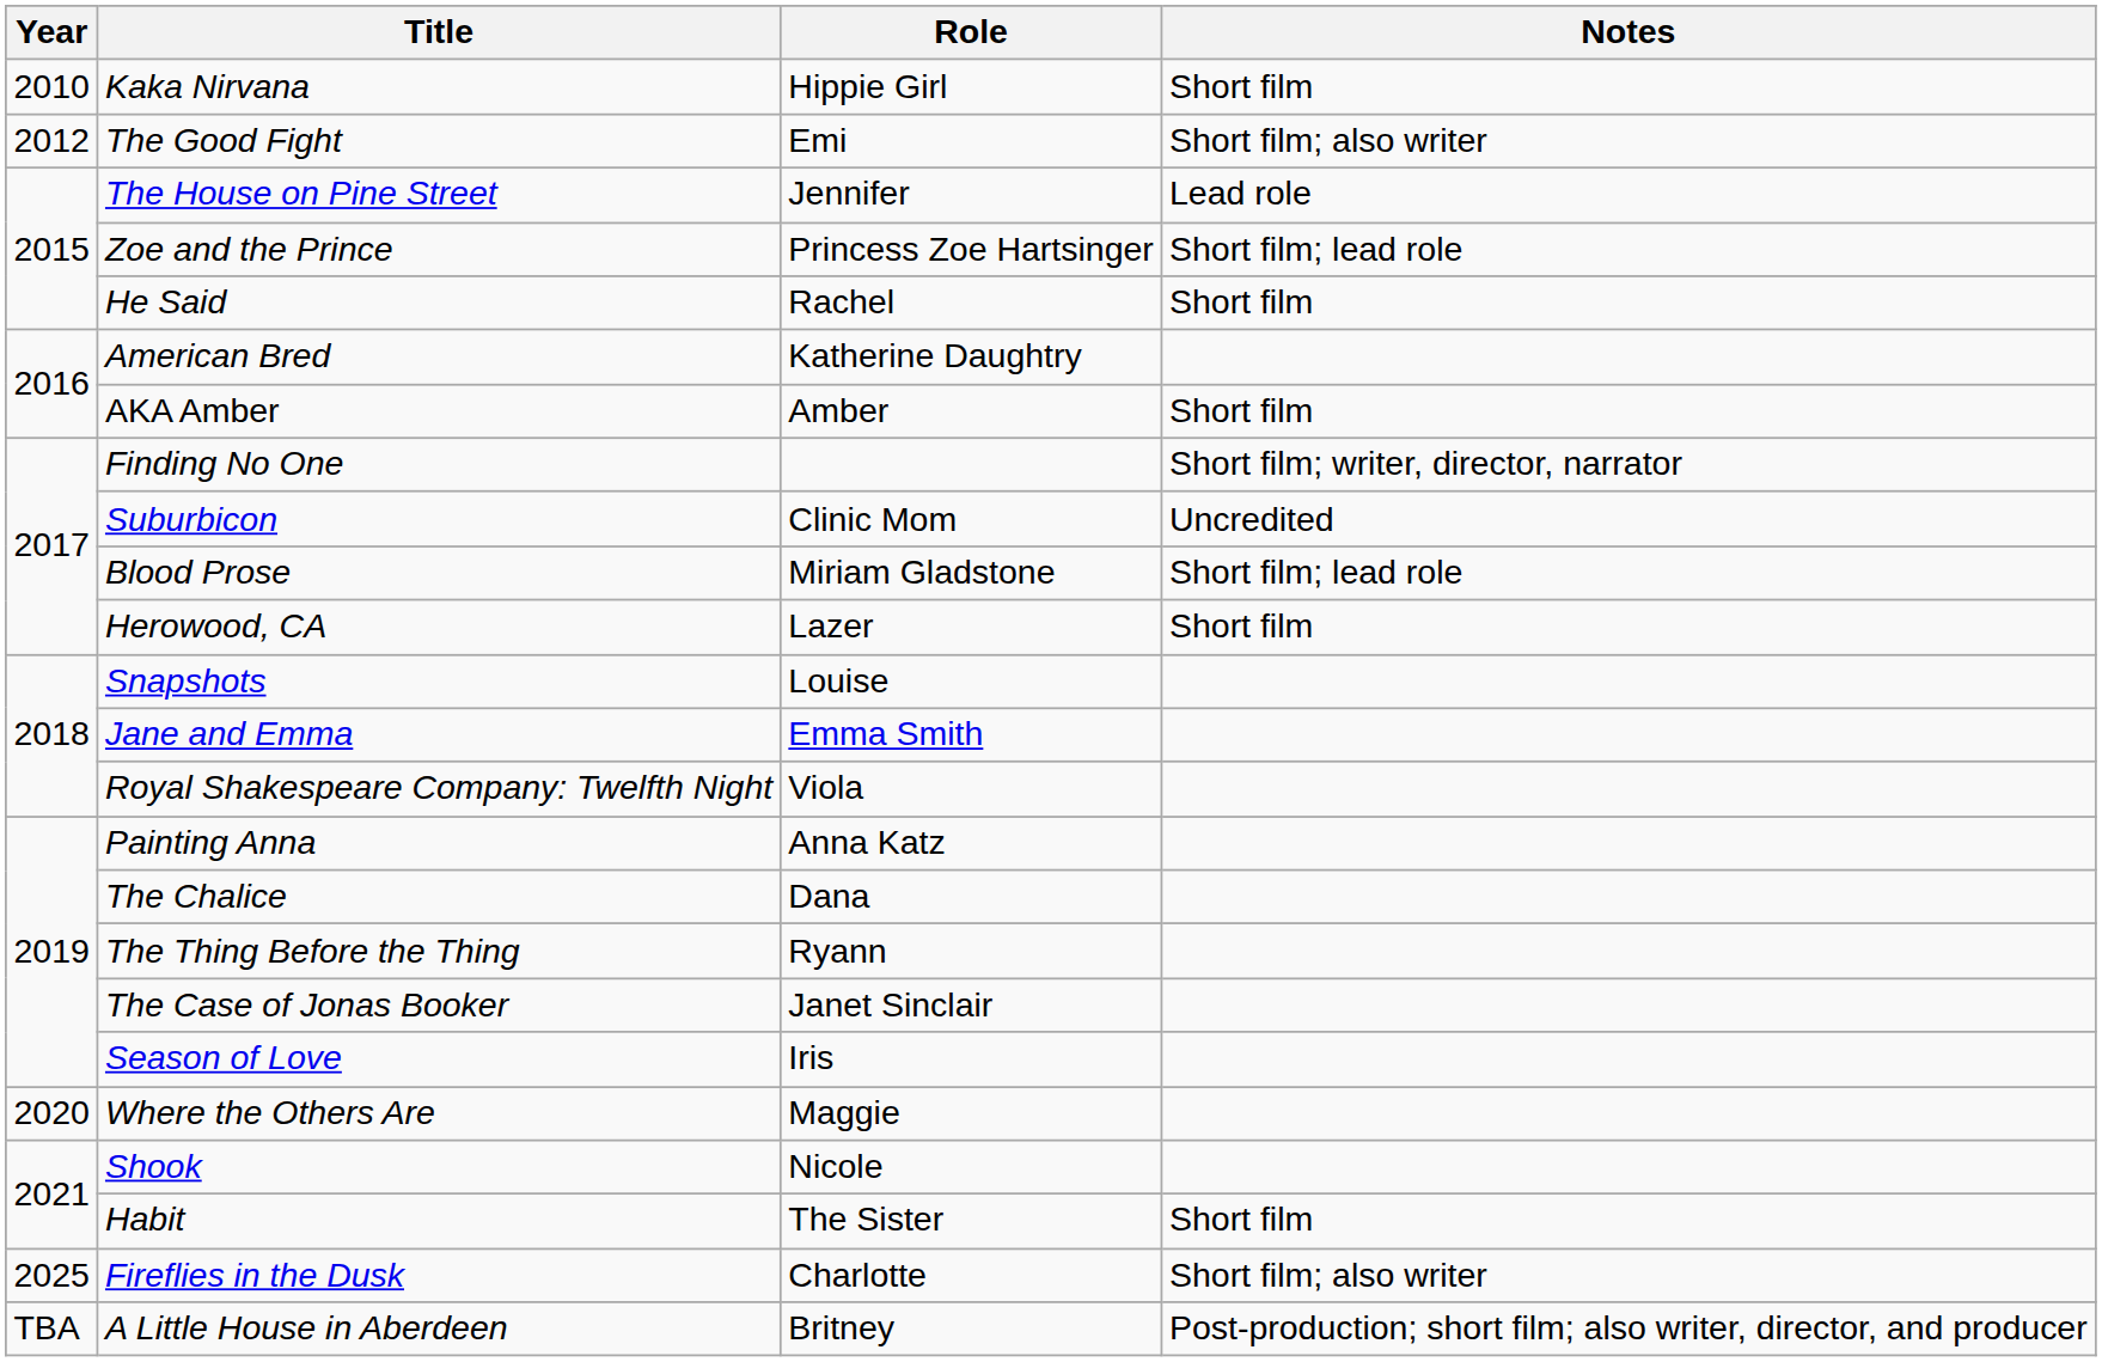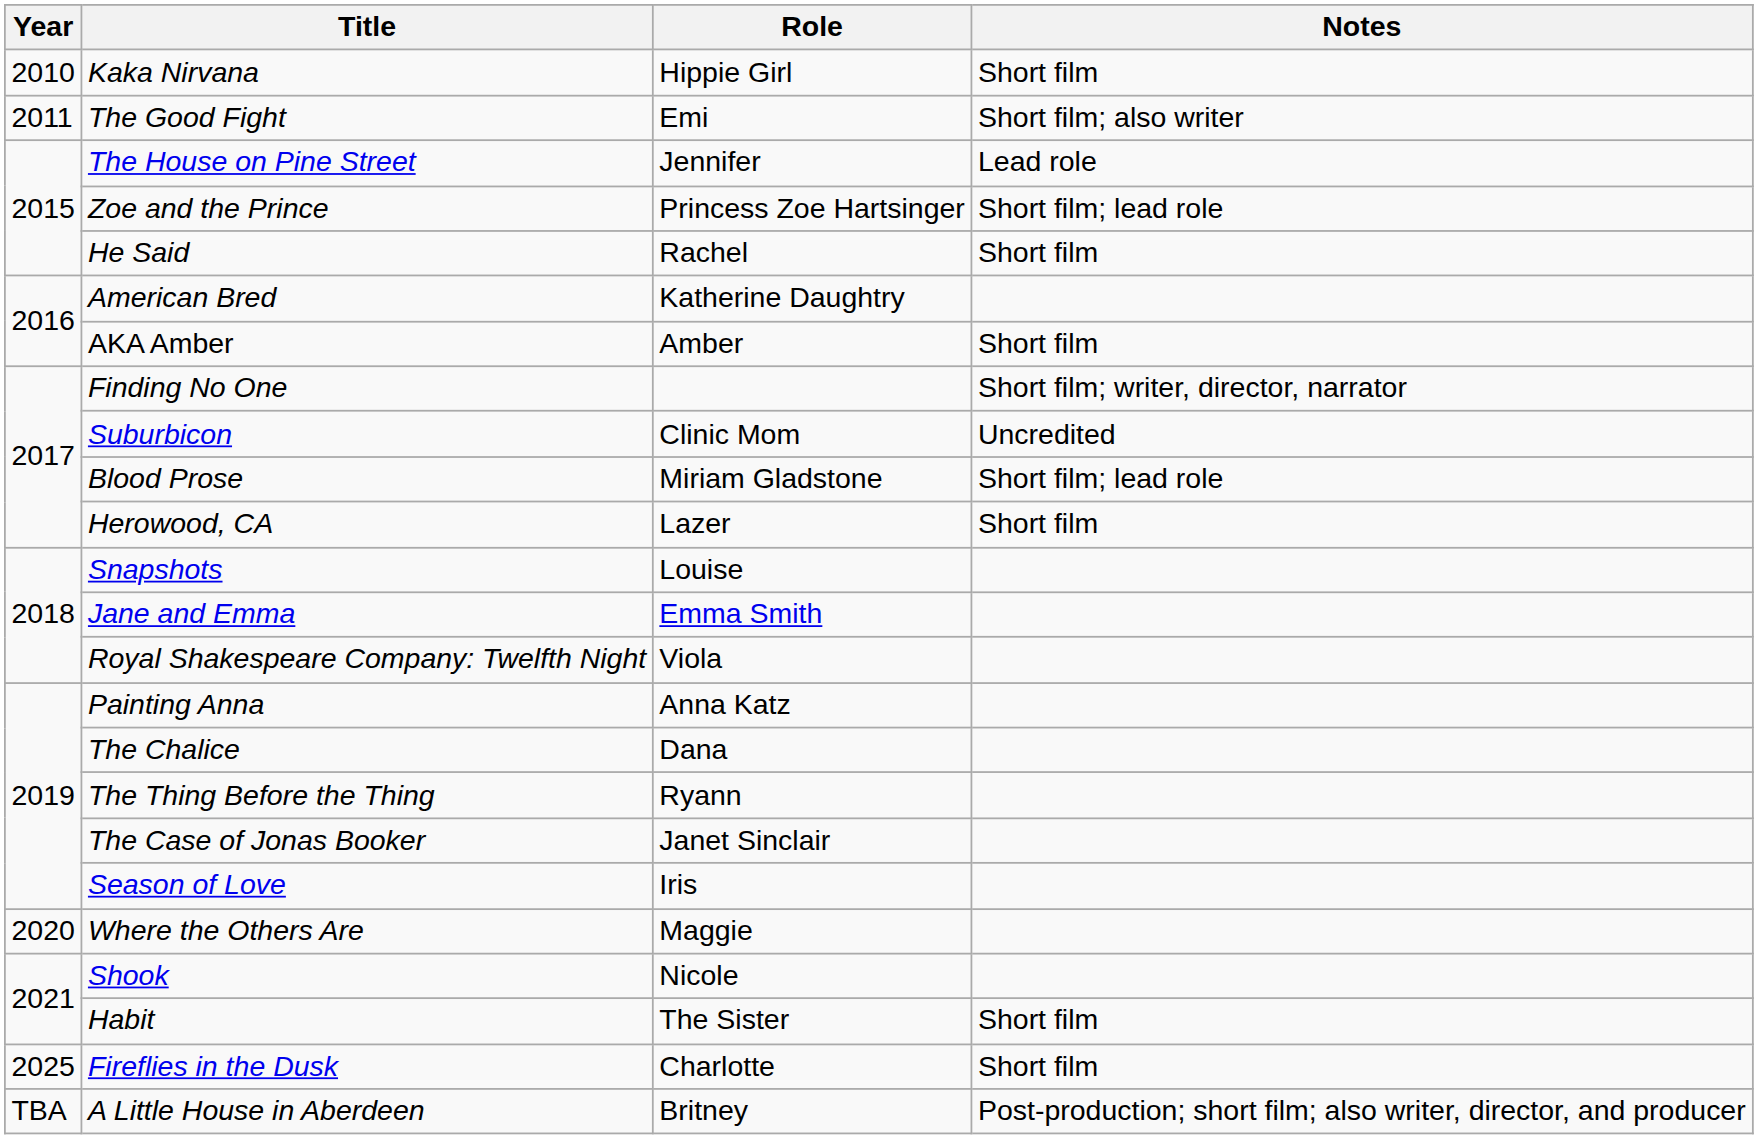 <table class="wikitable sortable plainrowheaders">
 <tr>
 <th>Year</th>
 <th>Title</th>
 <th>Role</th>
 <th class="unsortable">Notes</th>
 </tr>
 <tr>
 <td>2010</td>
 <td><em>Kaka Nirvana</em></td>
 <td>Hippie Girl</td>
 <td>Short film</td>
 </tr>
 <tr>
-<td>2012</td>
+<td>2011</td>
 <td><em>The Good Fight</em></td>
 <td>Emi</td>
 <td>Short film; also writer</td>
 </tr>
 <tr>
 <td rowspan="3">2015</td>
 <td><em><a href='#'>The House on Pine Street</a></em></td>
 <td>Jennifer</td>
 <td>Lead role</td>
 </tr>
 <tr>
 <td><em>Zoe and the Prince</em></td>
 <td>Princess Zoe Hartsinger</td>
 <td>Short film; lead role</td>
 </tr>
 <tr>
 <td><em>He Said</em></td>
 <td>Rachel</td>
 <td>Short film</td>
 </tr>
 <tr>
 <td rowspan="2">2016</td>
 <td><em>American Bred</em></td>
 <td>Katherine Daughtry</td>
 <td></td>
 </tr>
 <tr>
 <td>AKA Amber</td>
 <td>Amber</td>
 <td>Short film</td>
 </tr>
 <tr>
 <td rowspan="4">2017</td>
 <td><em>Finding No One</em></td>
 <td></td>
 <td>Short film; writer, director, narrator</td>
 </tr>
 <tr>
 <td><em><a href='#'>Suburbicon</a></em></td>
 <td>Clinic Mom</td>
 <td>Uncredited</td>
 </tr>
 <tr>
 <td><em>Blood Prose</em></td>
 <td>Miriam Gladstone</td>
 <td>Short film; lead role</td>
 </tr>
 <tr>
 <td><em>Herowood, CA</em></td>
 <td>Lazer</td>
 <td>Short film</td>
 </tr>
 <tr>
 <td rowspan="3">2018</td>
 <td><em><a href='#'>Snapshots</a></em></td>
 <td>Louise</td>
 <td></td>
 </tr>
 <tr>
 <td><em><a href='#'>Jane and Emma</a></em></td>
 <td><a href='#'>Emma Smith</a></td>
 <td></td>
 </tr>
 <tr>
 <td><em>Royal Shakespeare Company: Twelfth Night</em></td>
 <td>Viola</td>
 <td></td>
 </tr>
 <tr>
 <td rowspan="5">2019</td>
 <td><em>Painting Anna</em></td>
 <td>Anna Katz</td>
 <td></td>
 </tr>
 <tr>
 <td><em>The Chalice</em></td>
 <td>Dana</td>
 <td></td>
 </tr>
 <tr>
 <td><em>The Thing Before the Thing</em></td>
 <td>Ryann</td>
 <td></td>
 </tr>
 <tr>
 <td><em>The Case of Jonas Booker</em></td>
 <td>Janet Sinclair</td>
 <td></td>
 </tr>
 <tr>
 <td><em><a href='#'>Season of Love</a></em></td>
 <td>Iris</td>
 <td></td>
 </tr>
 <tr>
 <td>2020</td>
 <td><em>Where the Others Are</em></td>
 <td>Maggie</td>
 <td></td>
 </tr>
 <tr>
 <td rowspan="2">2021</td>
 <td><em><a href='#'>Shook</a></em></td>
 <td>Nicole</td>
 <td></td>
 </tr>
 <tr>
 <td><em>Habit</em></td>
 <td>The Sister</td>
 <td>Short film</td>
 </tr>
 <tr>
 <td>2025</td>
 <td><a href='#'><em>Fireflies in the Dusk</em></a></td>
 <td>Charlotte</td>
-<td>Short film; also writer</td>
+<td>Short film</td>
 </tr>
 <tr>
 <td>TBA</td>
 <td><em>A Little House in Aberdeen</em></td>
 <td>Britney</td>
 <td>Post-production; short film; also writer, director, and producer</td>
 </tr>
 </table>
